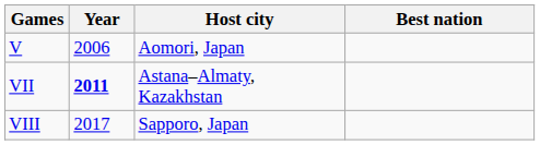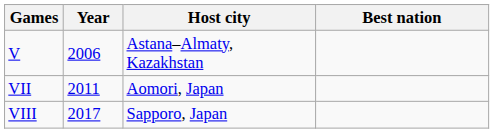 <table class=wikitable>
 <tr>
 <th width=50>Games</th>
 <th width=50>Year</th>
 <th width=180>Host city</th>
 <th width=160>Best nation</th>
 </tr>
 <tr>
 <td><a href='#'>V</a></td>
 <td><a href='#'>2006</a></td>
-<td><a href='#'>Aomori</a>, <a href='#'>Japan</a></td>
+<td><a href='#'>Astana</a>–<a href='#'>Almaty</a>, <a href='#'>Kazakhstan</a></td>
 <td></td>
 </tr>
 <tr>
 <td><a href='#'>VII</a></td>
-<td><strong><a href='#'>2011</a></strong></td>
-<td><a href='#'>Astana</a>–<a href='#'>Almaty</a>, <a href='#'>Kazakhstan</a></td>
+<td><a href='#'>2011</a></td>
+<td><a href='#'>Aomori</a>, <a href='#'>Japan</a></td>
 <td></td>
 </tr>
 <tr>
 <td><a href='#'>VIII</a></td>
 <td><a href='#'>2017</a></td>
 <td><a href='#'>Sapporo</a>, <a href='#'>Japan</a></td>
 <td></td>
 </tr>
 </table>
